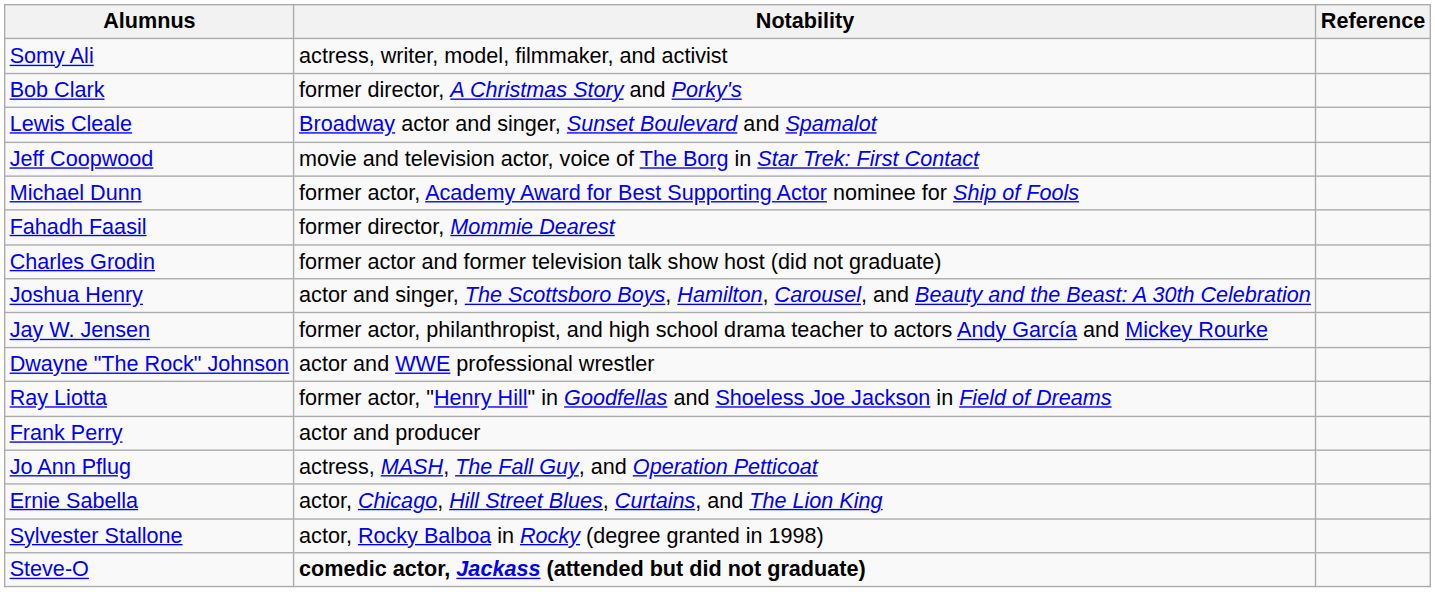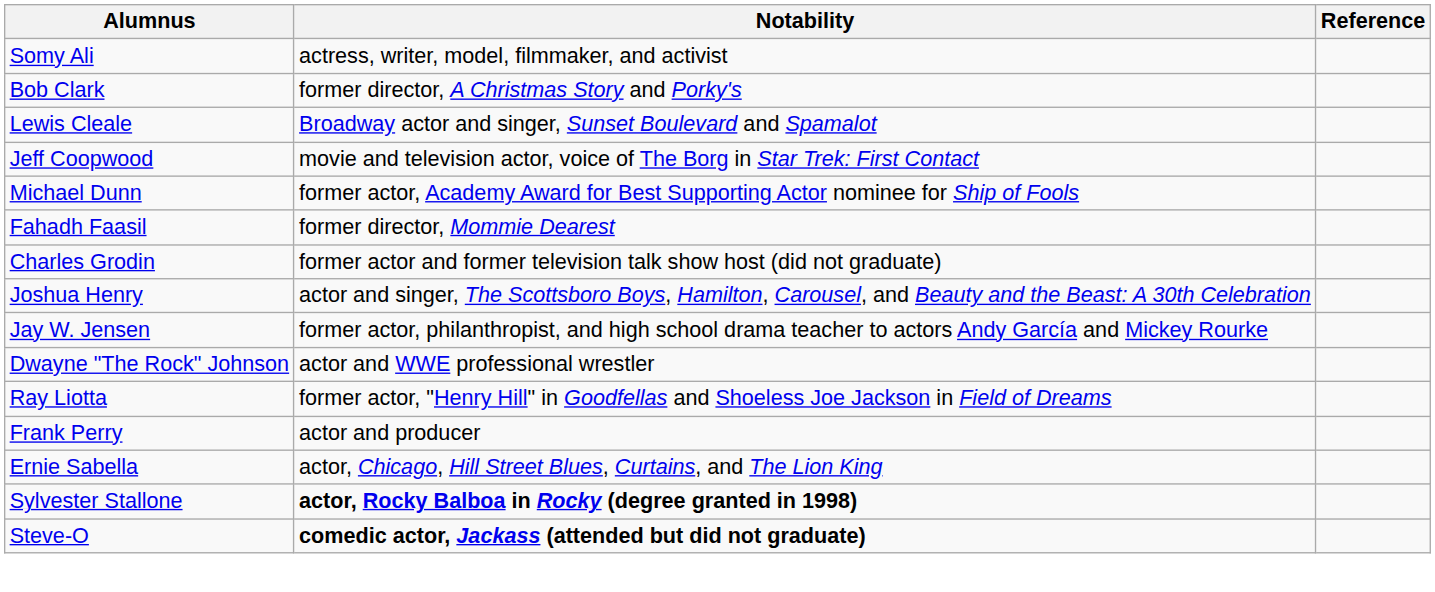 <table class="wikitable">
 <tr>
 <th>Alumnus</th>
 <th>Notability</th>
 <th>Reference</th>
 </tr>
 <tr>
 <td><a href='#'>Somy Ali</a></td>
 <td>actress, writer, model, filmmaker, and activist</td>
 <td></td>
 </tr>
 <tr>
 <td><a href='#'>Bob Clark</a></td>
 <td>former director, <em><a href='#'>A Christmas Story</a></em> and <em><a href='#'>Porky's</a></em></td>
 <td></td>
 </tr>
 <tr>
 <td><a href='#'>Lewis Cleale</a></td>
 <td><a href='#'>Broadway</a> actor and singer, <em><a href='#'>Sunset Boulevard</a></em> and <em><a href='#'>Spamalot</a></em></td>
 <td></td>
 </tr>
 <tr>
 <td><a href='#'>Jeff Coopwood</a></td>
 <td>movie and television actor, voice of <a href='#'>The Borg</a> in <em><a href='#'>Star Trek: First Contact</a></em></td>
 <td></td>
 </tr>
 <tr>
 <td><a href='#'>Michael Dunn</a></td>
 <td>former actor, <a href='#'>Academy Award for Best Supporting Actor</a> nominee for <em><a href='#'>Ship of Fools</a></em></td>
 <td></td>
 </tr>
 <tr>
 <td><a href='#'>Fahadh Faasil</a></td>
 <td>former director, <em><a href='#'>Mommie Dearest</a></em></td>
 <td></td>
 </tr>
 <tr>
 <td><a href='#'>Charles Grodin</a></td>
 <td>former actor and former television talk show host (did not graduate)</td>
 <td></td>
 </tr>
 <tr>
 <td><a href='#'>Joshua Henry</a></td>
 <td>actor and singer, <em><a href='#'>The Scottsboro Boys</a></em>, <em><a href='#'>Hamilton</a></em>, <em><a href='#'>Carousel</a></em>, and <em><a href='#'>Beauty and the Beast: A 30th Celebration</a></em></td>
 <td></td>
 </tr>
 <tr>
 <td><a href='#'>Jay W. Jensen</a></td>
 <td>former actor, philanthropist, and high school drama teacher to actors <a href='#'>Andy García</a> and <a href='#'>Mickey Rourke</a></td>
 <td></td>
 </tr>
 <tr>
 <td><a href='#'>Dwayne "The Rock" Johnson</a></td>
 <td>actor and <a href='#'>WWE</a> professional wrestler</td>
 <td></td>
 </tr>
 <tr>
 <td><a href='#'>Ray Liotta</a></td>
 <td>former actor, "<a href='#'>Henry Hill</a>" in <em><a href='#'>Goodfellas</a></em> and <a href='#'>Shoeless Joe Jackson</a> in <em><a href='#'>Field of Dreams</a></em></td>
 <td></td>
 </tr>
 <tr>
 <td><a href='#'>Frank Perry</a></td>
 <td>actor and producer</td>
 <td></td>
 </tr>
 <tr>
-<td><a href='#'>Jo Ann Pflug</a></td>
-<td>actress, <em><a href='#'>MASH</a></em>, <em><a href='#'>The Fall Guy</a></em>, and <em><a href='#'>Operation Petticoat</a></em></td>
-<td></td>
-</tr>
-<tr>
 <td><a href='#'>Ernie Sabella</a></td>
 <td>actor, <em><a href='#'>Chicago</a></em>, <em><a href='#'>Hill Street Blues</a></em>, <em><a href='#'>Curtains</a></em>, and <em><a href='#'>The Lion King</a></em></td>
 <td></td>
 </tr>
 <tr>
 <td><a href='#'>Sylvester Stallone</a></td>
-<td>actor, <a href='#'>Rocky Balboa</a> in <em><a href='#'>Rocky</a></em> (degree granted in 1998)</td>
+<td><strong>actor, <a href='#'>Rocky Balboa</a> in <em><a href='#'>Rocky</a></em> (degree granted in 1998)</strong></td>
 <td></td>
 </tr>
 <tr>
 <td><a href='#'>Steve-O</a></td>
 <td><strong>comedic actor, <em><a href='#'>Jackass</a></em> (attended but did not graduate)</strong></td>
 <td></td>
 </tr>
 </table>
